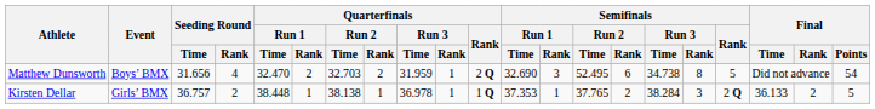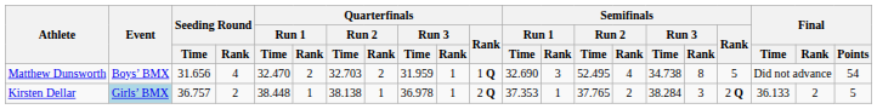 <table class="wikitable" style="font-size:90%;">
 <tr>
 <th rowspan=3>Athlete</th>
 <th rowspan=3>Event</th>
 <th rowspan=2 colspan=2>Seeding Round</th>
 <th colspan=7>Quarterfinals</th>
 <th colspan=7>Semifinals</th>
 <th rowspan=2 colspan=3>Final</th>
 </tr>
 <tr>
 <th colspan=2>Run 1</th>
 <th colspan=2>Run 2</th>
 <th colspan=2>Run 3</th>
 <th rowspan=2>Rank</th>
 <th colspan=2>Run 1</th>
 <th colspan=2>Run 2</th>
 <th colspan=2>Run 3</th>
 <th rowspan=2>Rank</th>
 </tr>
 <tr>
 <th>Time</th>
 <th>Rank</th>
 <th>Time</th>
 <th>Rank</th>
 <th>Time</th>
 <th>Rank</th>
 <th>Time</th>
 <th>Rank</th>
 <th>Time</th>
 <th>Rank</th>
 <th>Time</th>
 <th>Rank</th>
 <th>Time</th>
 <th>Rank</th>
 <th>Time</th>
 <th>Rank</th>
 <th>Points</th>
 </tr>
 <tr>
 <td><a href='#'>Matthew Dunsworth</a></td>
 <td><a href='#'>Boys’ BMX</a></td>
 <td align=center>31.656</td>
 <td align=center>4</td>
 <td align=center>32.470</td>
 <td align=center>2</td>
 <td align=center>32.703</td>
 <td align=center>2</td>
 <td align=center>31.959</td>
 <td align=center>1</td>
-<td align=center>2 <strong>Q</strong></td>
+<td align=center>1 <strong>Q</strong></td>
 <td align=center>32.690</td>
 <td align=center>3</td>
 <td align=center>52.495</td>
-<td align=center>6</td>
+<td align=center>4</td>
 <td align=center>34.738</td>
 <td align=center>8</td>
 <td align=center>5</td>
 <td style="text-align:center;" colspan="2">Did not advance</td>
 <td align=center>54</td>
 </tr>
 <tr>
 <td><a href='#'>Kirsten Dellar</a></td>
-<td><a href='#'>Girls’ BMX</a></td>
+<td style="background: lightblue;"><a href='#'>Girls’ BMX</a></td>
 <td align=center>36.757</td>
 <td align=center>2</td>
 <td align=center>38.448</td>
 <td align=center>1</td>
 <td align=center>38.138</td>
 <td align=center>1</td>
 <td align=center>36.978</td>
 <td align=center>1</td>
-<td align=center>1 <strong>Q</strong></td>
+<td align=center>2 <strong>Q</strong></td>
 <td align=center>37.353</td>
 <td align=center>1</td>
 <td align=center>37.765</td>
 <td align=center>2</td>
 <td align=center>38.284</td>
 <td align=center>3</td>
 <td align=center>2 <strong>Q</strong></td>
 <td align=center>36.133</td>
 <td align=center>2</td>
 <td align=center>5</td>
 </tr>
 </table>
